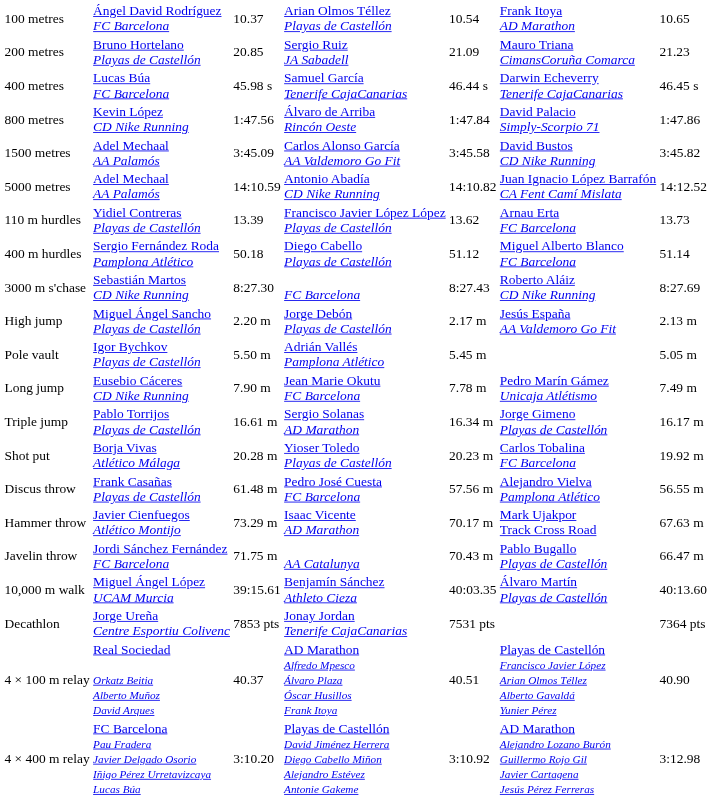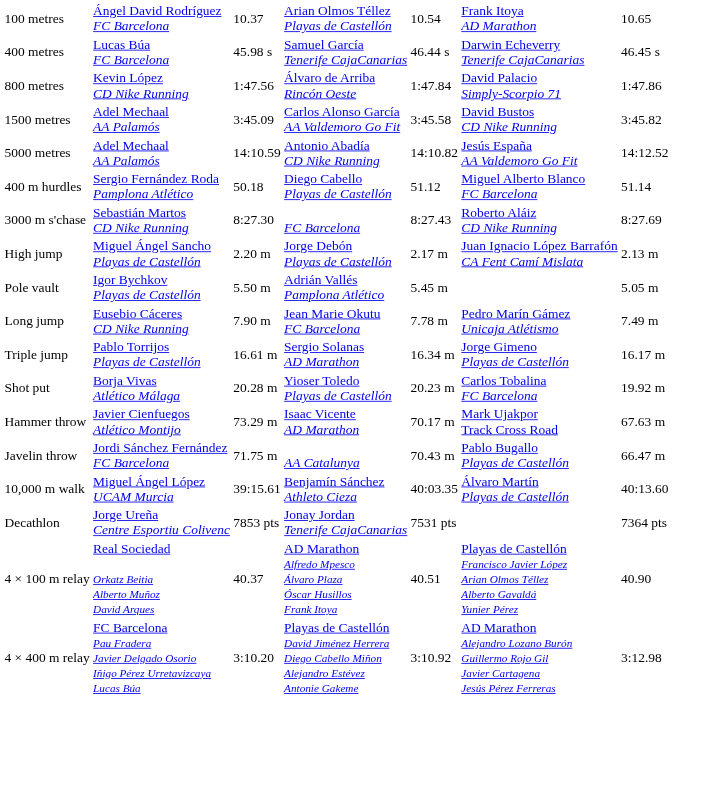 <table>
 <tr>
 <td>100 metres</td>
 <td><a href='#'>Ángel David Rodríguez</a><br><em><a href='#'>FC Barcelona</a></em></td>
 <td>10.37</td>
 <td><a href='#'>Arian Olmos Téllez</a><br><em><a href='#'>Playas de Castellón</a></em></td>
 <td>10.54</td>
 <td><a href='#'>Frank Itoya</a><br> <em><a href='#'>AD Marathon</a></em></td>
 <td>10.65</td>
-</tr>
-<tr>
-<td>200 metres</td>
-<td><a href='#'>Bruno Hortelano</a><br> <em><a href='#'>Playas de Castellón</a></em></td>
-<td>20.85</td>
-<td><a href='#'>Sergio Ruiz</a><br><em><a href='#'>JA Sabadell</a></em></td>
-<td>21.09</td>
-<td><a href='#'>Mauro Triana</a><br><em><a href='#'>CimansCoruña Comarca</a></em></td>
-<td>21.23 </td>
 </tr>
 <tr>
 <td>400 metres</td>
 <td><a href='#'>Lucas Búa</a><br><em><a href='#'>FC Barcelona</a></em></td>
 <td>45.98 s </td>
 <td><a href='#'>Samuel García</a><br><em><a href='#'>Tenerife CajaCanarias</a></em></td>
 <td>46.44 s</td>
 <td><a href='#'>Darwin Echeverry</a><br><em><a href='#'>Tenerife CajaCanarias</a></em></td>
 <td>46.45 s </td>
 </tr>
 <tr>
 <td>800 metres</td>
 <td><a href='#'>Kevin López</a><br><em><a href='#'>CD Nike Running</a></em></td>
 <td>1:47.56</td>
 <td><a href='#'>Álvaro de Arriba</a><br><em><a href='#'>Rincón Oeste</a></em></td>
 <td>1:47.84</td>
 <td><a href='#'>David Palacio</a><br> <em><a href='#'>Simply-Scorpio 71</a></em></td>
 <td>1:47.86</td>
 </tr>
 <tr>
 <td>1500 metres</td>
 <td><a href='#'>Adel Mechaal</a><br><em><a href='#'>AA Palamós</a></em></td>
 <td>3:45.09</td>
 <td><a href='#'>Carlos Alonso García</a><br><em><a href='#'>AA Valdemoro Go Fit</a></em></td>
 <td>3:45.58</td>
 <td><a href='#'>David Bustos</a><br><em><a href='#'>CD Nike Running</a></em></td>
 <td>3:45.82</td>
 </tr>
 <tr>
 <td>5000 metres</td>
 <td><a href='#'>Adel Mechaal</a><br><em><a href='#'>AA Palamós</a></em></td>
 <td>14:10.59 </td>
 <td><a href='#'>Antonio Abadía</a><br><em><a href='#'>CD Nike Running</a></em></td>
 <td>14:10.82</td>
-<td><a href='#'>Juan Ignacio López Barrafón</a><br><em><a href='#'>CA Fent Camí Mislata</a></em></td>
+<td><a href='#'>Jesús España</a><br><em><a href='#'>AA Valdemoro Go Fit</a></em></td>
 <td>14:12.52</td>
-</tr>
-<tr>
-<td>110 m hurdles</td>
-<td><a href='#'>Yidiel Contreras</a><br><em><a href='#'>Playas de Castellón</a></em></td>
-<td>13.39</td>
-<td><a href='#'>Francisco Javier López López</a><br><em><a href='#'>Playas de Castellón</a></em></td>
-<td>13.62 </td>
-<td><a href='#'>Arnau Erta</a><br><em><a href='#'>FC Barcelona</a></em></td>
-<td>13.73 </td>
 </tr>
 <tr>
 <td>400 m hurdles</td>
 <td><a href='#'>Sergio Fernández Roda</a><br><em><a href='#'>Pamplona Atlético</a></em></td>
 <td>50.18</td>
 <td><a href='#'>Diego Cabello</a><br><em><a href='#'>Playas de Castellón</a></em></td>
 <td>51.12</td>
 <td><a href='#'>Miguel Alberto Blanco</a><br><em><a href='#'>FC Barcelona</a></em></td>
 <td>51.14 </td>
 </tr>
 <tr>
 <td>3000 m s'chase</td>
 <td><a href='#'>Sebastián Martos</a><br><em><a href='#'>CD Nike Running</a></em></td>
 <td>8:27.30</td>
 <td><br><em><a href='#'>FC Barcelona</a></em></td>
 <td>8:27.43 </td>
 <td><a href='#'>Roberto Aláiz</a><br><em><a href='#'>CD Nike Running</a></em></td>
 <td>8:27.69</td>
 </tr>
 <tr>
 <td>High jump</td>
 <td><a href='#'>Miguel Ángel Sancho</a><br><em><a href='#'>Playas de Castellón</a></em></td>
 <td>2.20 m</td>
 <td><a href='#'>Jorge Debón</a><br><em><a href='#'>Playas de Castellón</a></em></td>
 <td>2.17 m </td>
-<td><a href='#'>Jesús España</a><br><em><a href='#'>AA Valdemoro Go Fit</a></em></td>
+<td><a href='#'>Juan Ignacio López Barrafón</a><br><em><a href='#'>CA Fent Camí Mislata</a></em></td>
 <td>2.13 m</td>
 </tr>
 <tr>
 <td>Pole vault</td>
 <td><a href='#'>Igor Bychkov</a><br><em><a href='#'>Playas de Castellón</a></em></td>
 <td>5.50 m</td>
 <td><a href='#'>Adrián Vallés</a><br><em><a href='#'>Pamplona Atlético</a></em></td>
 <td>5.45 m</td>
 <td></td>
 <td>5.05 m</td>
 </tr>
 <tr>
 <td>Long jump</td>
 <td><a href='#'>Eusebio Cáceres</a><br><em><a href='#'>CD Nike Running</a></em></td>
 <td>7.90 m</td>
 <td><a href='#'>Jean Marie Okutu</a><br><em><a href='#'>FC Barcelona</a></em></td>
 <td>7.78 m</td>
 <td><a href='#'>Pedro Marín Gámez</a><br><em><a href='#'>Unicaja Atlétismo</a></em></td>
 <td>7.49 m</td>
 </tr>
 <tr>
 <td>Triple jump</td>
 <td><a href='#'>Pablo Torrijos</a><br><em><a href='#'>Playas de Castellón</a></em></td>
 <td>16.61 m</td>
 <td><a href='#'>Sergio Solanas</a><br><em><a href='#'>AD Marathon</a></em></td>
 <td>16.34 m</td>
 <td><a href='#'>Jorge Gimeno</a><br><em><a href='#'>Playas de Castellón</a></em></td>
 <td>16.17 m</td>
 </tr>
 <tr>
 <td>Shot put</td>
 <td><a href='#'>Borja Vivas</a><br><em><a href='#'>Atlético Málaga</a></em></td>
 <td>20.28 m</td>
 <td><a href='#'>Yioser Toledo</a><br><em><a href='#'>Playas de Castellón</a></em></td>
 <td>20.23 m</td>
 <td><a href='#'>Carlos Tobalina</a><br><em><a href='#'>FC Barcelona</a></em></td>
 <td>19.92 m</td>
-</tr>
-<tr>
-<td>Discus throw</td>
-<td><a href='#'>Frank Casañas</a><br><em><a href='#'>Playas de Castellón</a></em></td>
-<td>61.48 m</td>
-<td><a href='#'>Pedro José Cuesta</a><br><em><a href='#'>FC Barcelona</a></em></td>
-<td>57.56 m</td>
-<td><a href='#'>Alejandro Vielva</a><br><em><a href='#'>Pamplona Atlético</a></em></td>
-<td>56.55 m</td>
 </tr>
 <tr>
 <td>Hammer throw</td>
 <td><a href='#'>Javier Cienfuegos</a><br><em><a href='#'>Atlético Montijo</a></em></td>
 <td>73.29 m</td>
 <td><a href='#'>Isaac Vicente</a><br><em><a href='#'>AD Marathon</a></em></td>
 <td>70.17 m</td>
 <td><a href='#'>Mark Ujakpor</a> <br> <a href='#'>Track Cross Road</a></td>
 <td>67.63 m</td>
 </tr>
 <tr>
 <td>Javelin throw</td>
 <td><a href='#'>Jordi Sánchez Fernández</a><br><em><a href='#'>FC Barcelona</a></em></td>
 <td>71.75 m</td>
 <td><br><em><a href='#'>AA Catalunya</a></em></td>
 <td>70.43 m</td>
 <td><a href='#'>Pablo Bugallo</a><br><em><a href='#'>Playas de Castellón</a></em></td>
 <td>66.47 m</td>
 </tr>
 <tr>
 <td>10,000 m walk</td>
 <td><a href='#'>Miguel Ángel López</a><br><em><a href='#'>UCAM Murcia</a></em></td>
 <td>39:15.61</td>
 <td><a href='#'>Benjamín Sánchez</a><br><em><a href='#'>Athleto Cieza</a></em></td>
 <td>40:03.35</td>
 <td><a href='#'>Álvaro Martín</a><br><em><a href='#'>Playas de Castellón</a></em></td>
 <td>40:13.60</td>
 </tr>
 <tr>
 <td>Decathlon</td>
 <td><a href='#'>Jorge Ureña</a><br><em><a href='#'>Centre Esportiu Colivenc</a></em></td>
 <td>7853 pts</td>
 <td><a href='#'>Jonay Jordan</a><br><em><a href='#'>Tenerife CajaCanarias</a></em></td>
 <td>7531 pts</td>
 <td></td>
 <td>7364 pts</td>
 </tr>
 <tr>
 <td>4 × 100 m relay</td>
 <td><a href='#'>Real Sociedad</a><br><small><br> <em><a href='#'>Orkatz Beitia</a></em><br><em><a href='#'>Alberto Muñoz</a></em><br><em><a href='#'>David Arques</a></em></small></td>
 <td>40.37</td>
 <td><a href='#'>AD Marathon</a><br><small><em><a href='#'>Alfredo Mpesco</a></em><br><em><a href='#'>Álvaro Plaza</a></em><br><em><a href='#'>Óscar Husillos</a></em><br><em><a href='#'>Frank Itoya</a></em></small></td>
 <td>40.51</td>
 <td><a href='#'>Playas de Castellón</a><br><small><em><a href='#'>Francisco Javier López</a></em><br><em><a href='#'>Arian Olmos Téllez</a></em><br><em><a href='#'>Alberto Gavaldá</a></em><br><em><a href='#'>Yunier Pérez</a></em></small></td>
 <td>40.90</td>
 </tr>
 <tr>
 <td>4 × 400 m relay</td>
 <td><a href='#'>FC Barcelona</a><br><small><em><a href='#'>Pau Fradera</a></em><br><em><a href='#'>Javier Delgado Osorio</a></em><br><em><a href='#'>Iñigo Pérez Urretavizcaya</a></em><br><em><a href='#'>Lucas Búa</a></em></small></td>
 <td>3:10.20</td>
 <td><a href='#'>Playas de Castellón</a><br><small><em><a href='#'>David Jiménez Herrera</a></em><br><em><a href='#'>Diego Cabello Miñon</a></em><br><em><a href='#'>Alejandro Estévez</a></em><br><em><a href='#'>Antonie Gakeme</a></em></small></td>
 <td>3:10.92</td>
 <td><a href='#'>AD Marathon</a><br><small><em><a href='#'>Alejandro Lozano Burón</a></em><br><em><a href='#'>Guillermo Rojo Gil</a></em><br><em><a href='#'>Javier Cartagena</a></em><br><em><a href='#'>Jesús Pérez Ferreras</a></em></small></td>
 <td>3:12.98</td>
 </tr>
 </table>
